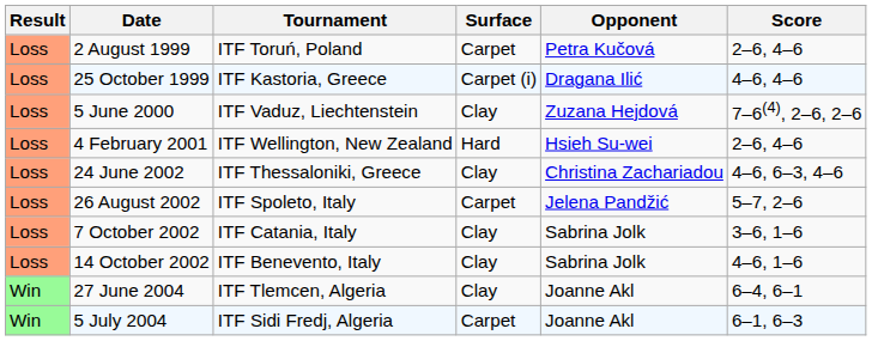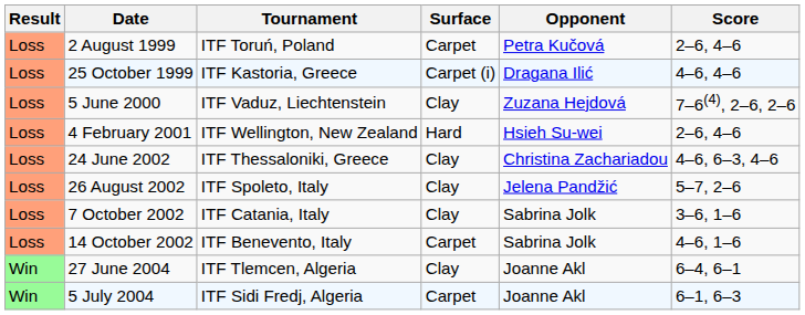 <table class="sortable wikitable" style="font-size:97%;">
 <tr>
 <th>Result</th>
 <th>Date</th>
 <th>Tournament</th>
 <th>Surface</th>
 <th>Opponent</th>
 <th class="unsortable">Score</th>
 </tr>
 <tr>
 <td bgcolor=FFA07A>Loss</td>
 <td>2 August 1999</td>
 <td>ITF Toruń, Poland</td>
 <td>Carpet</td>
 <td> <a href='#'>Petra Kučová</a></td>
 <td>2–6, 4–6</td>
 </tr>
 <tr style="background:#f0f8ff;">
 <td bgcolor=FFA07A>Loss</td>
 <td>25 October 1999</td>
 <td>ITF Kastoria, Greece</td>
 <td>Carpet (i)</td>
 <td> <a href='#'>Dragana Ilić</a></td>
 <td>4–6, 4–6</td>
 </tr>
 <tr>
 <td bgcolor=FFA07A>Loss</td>
 <td>5 June 2000</td>
 <td>ITF Vaduz, Liechtenstein</td>
 <td>Clay</td>
 <td> <a href='#'>Zuzana Hejdová</a></td>
 <td>7–6<sup>(4)</sup>, 2–6, 2–6</td>
 </tr>
 <tr>
 <td bgcolor=FFA07A>Loss</td>
 <td>4 February 2001</td>
 <td>ITF Wellington, New Zealand</td>
 <td>Hard</td>
 <td> <a href='#'>Hsieh Su-wei</a></td>
 <td>2–6, 4–6</td>
 </tr>
 <tr>
 <td bgcolor=FFA07A>Loss</td>
 <td>24 June 2002</td>
 <td>ITF Thessaloniki, Greece</td>
 <td>Clay</td>
 <td> <a href='#'>Christina Zachariadou</a></td>
 <td>4–6, 6–3, 4–6</td>
 </tr>
 <tr>
 <td bgcolor=FFA07A>Loss</td>
 <td>26 August 2002</td>
 <td>ITF Spoleto, Italy</td>
-<td>Carpet</td>
+<td>Clay</td>
 <td> <a href='#'>Jelena Pandžić</a></td>
 <td>5–7, 2–6</td>
 </tr>
 <tr>
 <td bgcolor=FFA07A>Loss</td>
 <td>7 October 2002</td>
 <td>ITF Catania, Italy</td>
 <td>Clay</td>
 <td> Sabrina Jolk</td>
 <td>3–6, 1–6</td>
 </tr>
 <tr>
 <td bgcolor=FFA07A>Loss</td>
 <td>14 October 2002</td>
 <td>ITF Benevento, Italy</td>
-<td>Clay</td>
+<td>Carpet</td>
 <td> Sabrina Jolk</td>
 <td>4–6, 1–6</td>
 </tr>
 <tr>
 <td style="background:#98fb98;">Win</td>
 <td>27 June 2004</td>
 <td>ITF Tlemcen, Algeria</td>
 <td>Clay</td>
 <td> Joanne Akl</td>
 <td>6–4, 6–1</td>
 </tr>
 <tr style="background:#f0f8ff;">
 <td style="background:#98fb98;">Win</td>
 <td>5 July 2004</td>
 <td>ITF Sidi Fredj, Algeria</td>
 <td>Carpet</td>
 <td> Joanne Akl</td>
 <td>6–1, 6–3</td>
 </tr>
 </table>
